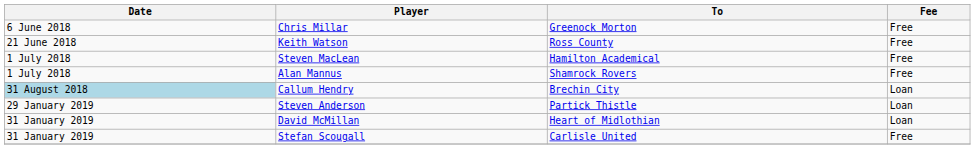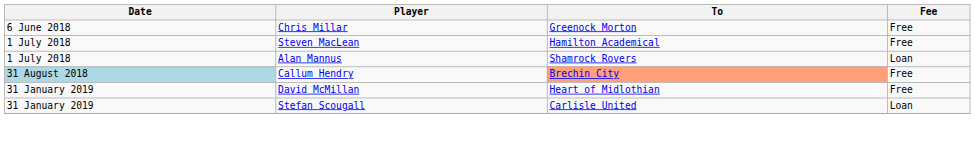 <table class="wikitable" style="font-size:95%;width:98%; text-align:left">
 <tr>
 <th>Date</th>
 <th>Player</th>
 <th>To</th>
 <th>Fee</th>
 </tr>
 <tr>
 <td>6 June 2018</td>
 <td> <a href='#'>Chris Millar</a></td>
 <td> <a href='#'>Greenock Morton</a></td>
 <td>Free</td>
 </tr>
 <tr>
-<td>21 June 2018</td>
-<td> <a href='#'>Keith Watson</a></td>
-<td> <a href='#'>Ross County</a></td>
-<td>Free</td>
-</tr>
-<tr>
 <td>1 July 2018</td>
 <td> <a href='#'>Steven MacLean</a></td>
 <td> <a href='#'>Hamilton Academical</a></td>
 <td>Free</td>
 </tr>
 <tr>
 <td>1 July 2018</td>
 <td> <a href='#'>Alan Mannus</a></td>
 <td> <a href='#'>Shamrock Rovers</a></td>
-<td>Free</td>
+<td>Loan</td>
 </tr>
 <tr>
 <td style="background: lightblue;">31 August 2018</td>
 <td> <a href='#'>Callum Hendry</a></td>
-<td> <a href='#'>Brechin City</a></td>
-<td>Loan</td>
-</tr>
-<tr>
-<td>29 January 2019</td>
-<td> <a href='#'>Steven Anderson</a></td>
-<td> <a href='#'>Partick Thistle</a></td>
-<td>Loan</td>
+<td style="background: lightsalmon;"> <a href='#'>Brechin City</a></td>
+<td>Free</td>
 </tr>
 <tr>
 <td>31 January 2019</td>
 <td> <a href='#'>David McMillan</a></td>
 <td> <a href='#'>Heart of Midlothian</a></td>
-<td>Loan</td>
+<td>Free</td>
 </tr>
 <tr>
 <td>31 January 2019</td>
 <td> <a href='#'>Stefan Scougall</a></td>
 <td> <a href='#'>Carlisle United</a></td>
-<td>Free</td>
+<td>Loan</td>
 </tr>
 <tr>
 </tr>
 </table>
